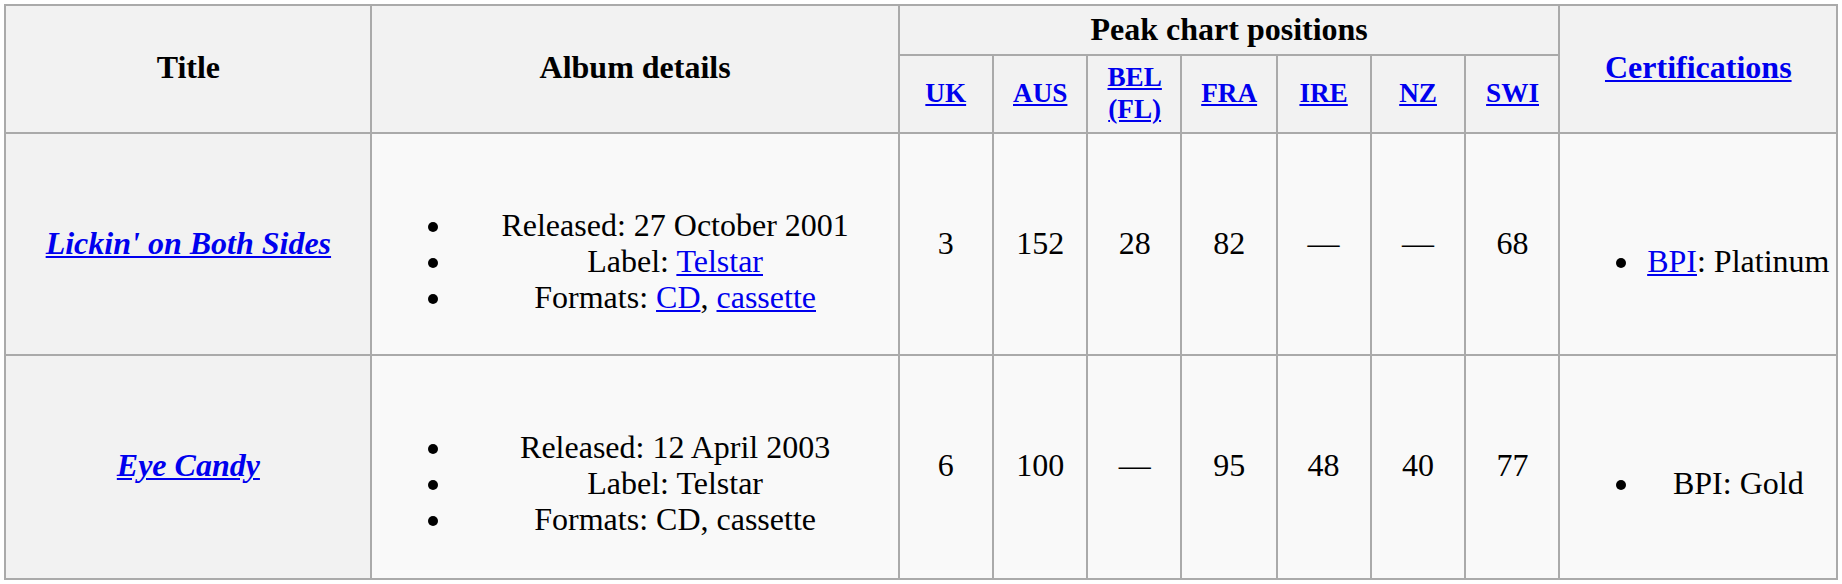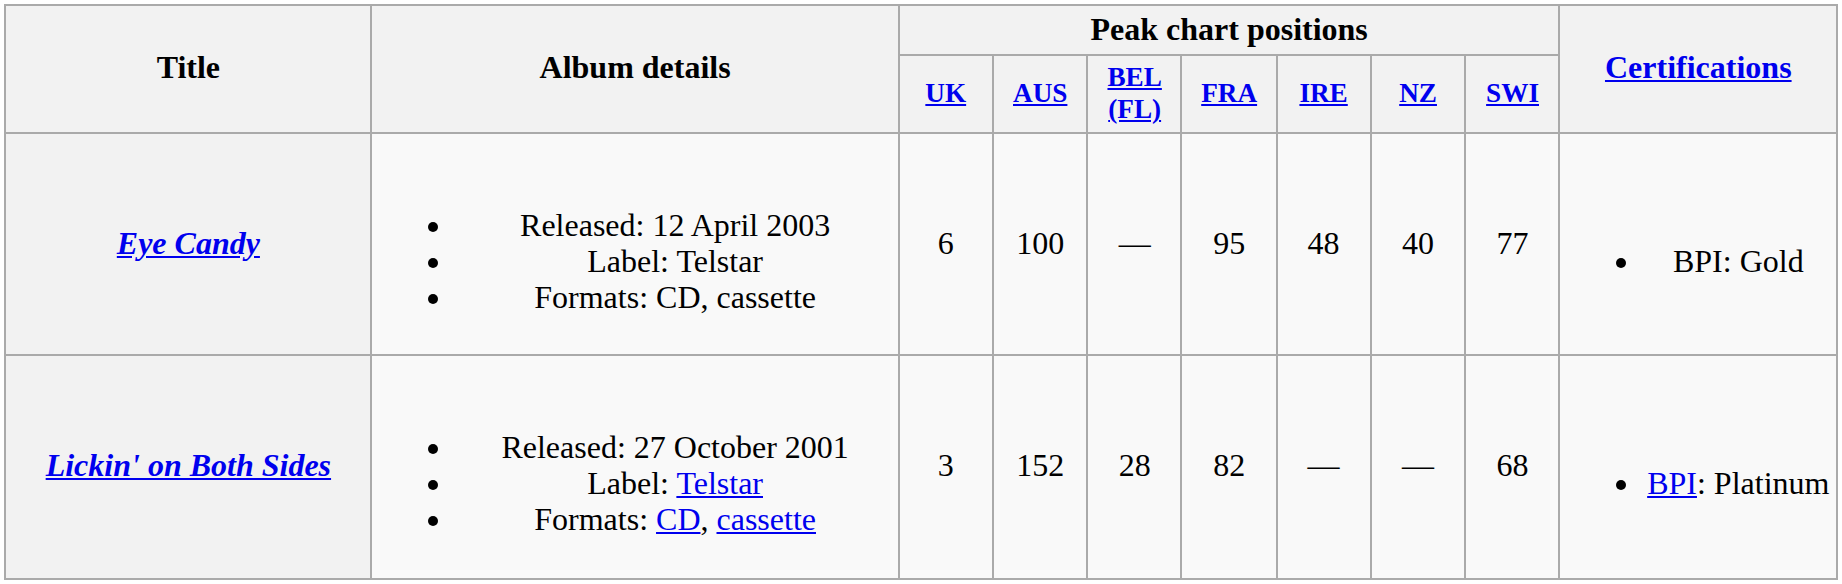 <table class="wikitable plainrowheaders" style="text-align:center;">
 <tr>
 <th scope="col" rowspan="2" style="width:11em;">Title</th>
 <th scope="col" rowspan="2" style="width:16em;">Album details</th>
 <th scope="col" colspan="7">Peak chart positions</th>
 <th scope="col" rowspan="2"><a href='#'>Certifications</a></th>
 </tr>
 <tr>
 <th scope="col" style="width:3em;font-size:85%;"><a href='#'>UK</a><br></th>
 <th scope="col" style="width:3em;font-size:85%;"><a href='#'>AUS</a><br></th>
 <th scope="col" style="width:3em;font-size:85%;"><a href='#'>BEL<br>(FL)</a><br></th>
 <th scope="col" style="width:3em;font-size:85%;"><a href='#'>FRA</a><br></th>
 <th scope="col" style="width:3em;font-size:85%;"><a href='#'>IRE</a><br></th>
 <th scope="col" style="width:3em;font-size:85%;"><a href='#'>NZ</a><br></th>
 <th scope="col" style="width:3em;font-size:85%;"><a href='#'>SWI</a><br></th>
 </tr>
 <tr>
+<th scope="row"><em><a href='#'>Eye Candy</a></em></th>
+<td><br><ul><li>Released: 12 April 2003</li><li>Label: Telstar</li><li>Formats: CD, cassette</li></ul></td>
+<td>6</td>
+<td>100</td>
+<td>—</td>
+<td>95</td>
+<td>48</td>
+<td>40</td>
+<td>77</td>
+<td><br><ul><li>BPI: Gold</li></ul></td>
+</tr>
+<tr>
 <th scope="row"><em><a href='#'>Lickin' on Both Sides</a></em></th>
 <td><br><ul><li>Released: 27 October 2001</li><li>Label: <a href='#'>Telstar</a></li><li>Formats: <a href='#'>CD</a>, <a href='#'>cassette</a></li></ul></td>
 <td>3</td>
 <td>152</td>
 <td>28</td>
 <td>82</td>
 <td>—</td>
 <td>—</td>
 <td>68</td>
 <td><br><ul><li><a href='#'>BPI</a>: Platinum</li></ul></td>
 </tr>
-<tr>
-<th scope="row"><em><a href='#'>Eye Candy</a></em></th>
-<td><br><ul><li>Released: 12 April 2003</li><li>Label: Telstar</li><li>Formats: CD, cassette</li></ul></td>
-<td>6</td>
-<td>100</td>
-<td>—</td>
-<td>95</td>
-<td>48</td>
-<td>40</td>
-<td>77</td>
-<td><br><ul><li>BPI: Gold</li></ul></td>
-</tr>
 </table>
